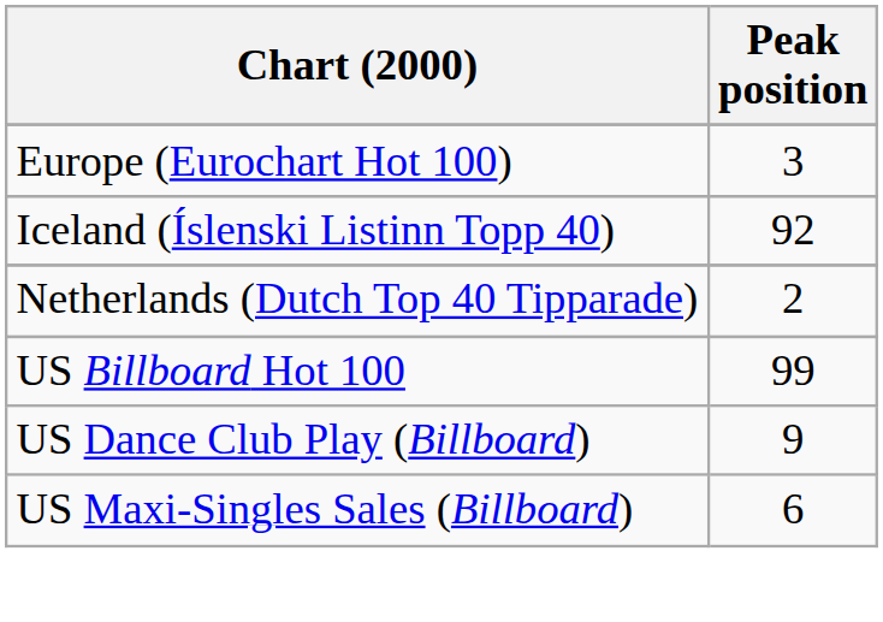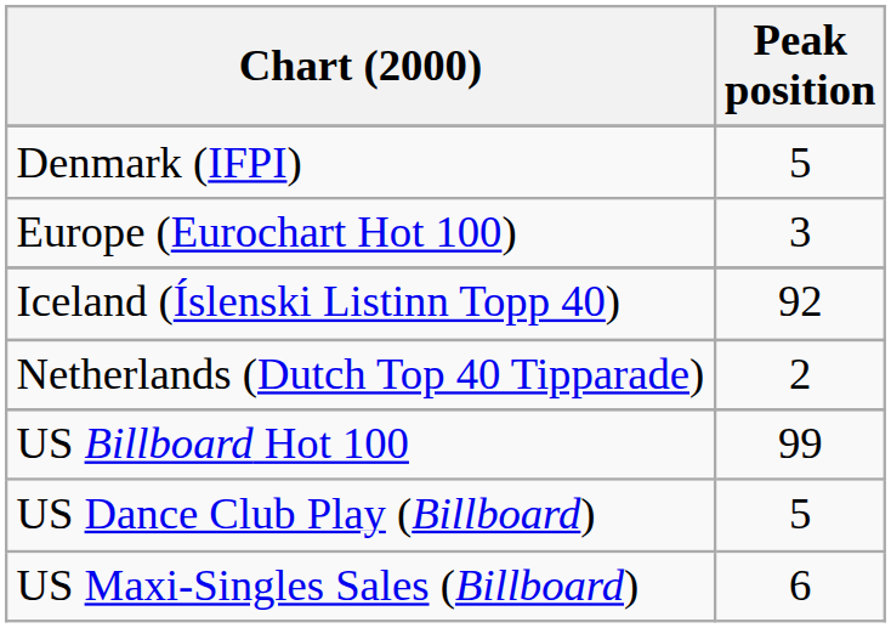 <table class="wikitable sortable">
 <tr>
 <th>Chart (2000)</th>
 <th>Peak<br>position</th>
 </tr>
 <tr>
 </tr>
 <tr>
 </tr>
 <tr>
 </tr>
 <tr>
 </tr>
 <tr>
+</tr>
+<tr>
+<td>Denmark (<a href='#'>IFPI</a>)</td>
+<td style="text-align:center;">5</td>
 </tr>
 <tr>
 <td>Europe (<a href='#'>Eurochart Hot 100</a>)</td>
 <td style="text-align:center;">3</td>
 </tr>
 <tr>
 </tr>
 <tr>
 </tr>
 <tr>
 </tr>
 <tr>
 <td>Iceland (<a href='#'>Íslenski Listinn Topp 40</a>)</td>
 <td style="text-align:center;">92</td>
 </tr>
 <tr>
 </tr>
 <tr>
 </tr>
 <tr>
 <td>Netherlands (<a href='#'>Dutch Top 40 Tipparade</a>)</td>
 <td style="text-align:center;">2</td>
 </tr>
 <tr>
 </tr>
 <tr>
 </tr>
 <tr>
 </tr>
 <tr>
 </tr>
 <tr>
 </tr>
 <tr>
 </tr>
 <tr>
 </tr>
 <tr>
 </tr>
 <tr>
 <td>US <a href='#'><em>Billboard</em> Hot 100</a></td>
 <td style="text-align:center;">99</td>
 </tr>
 <tr>
 <td>US <a href='#'>Dance Club Play</a> (<em><a href='#'>Billboard</a></em>)</td>
-<td style="text-align:center;">9</td>
+<td style="text-align:center;">5</td>
 </tr>
 <tr>
 <td>US <a href='#'>Maxi-Singles Sales</a> (<em><a href='#'>Billboard</a></em>)</td>
 <td style="text-align:center;">6</td>
 </tr>
 </table>
